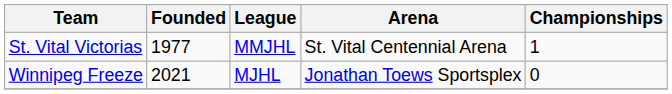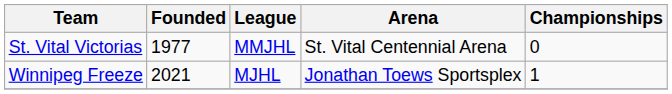 <table class="wikitable">
 <tr>
 <th>Team</th>
 <th>Founded</th>
 <th>League</th>
 <th>Arena</th>
 <th>Championships</th>
 </tr>
 <tr>
 <td><a href='#'>St. Vital Victorias</a></td>
 <td>1977</td>
 <td><a href='#'>MMJHL</a></td>
 <td>St. Vital Centennial Arena</td>
-<td>1</td>
+<td>0</td>
 </tr>
 <tr>
 <td><a href='#'>Winnipeg Freeze</a></td>
 <td>2021</td>
 <td><a href='#'>MJHL</a></td>
 <td><a href='#'>Jonathan Toews</a> Sportsplex</td>
-<td>0</td>
+<td>1</td>
 </tr>
 <tr>
 </tr>
 </table>
